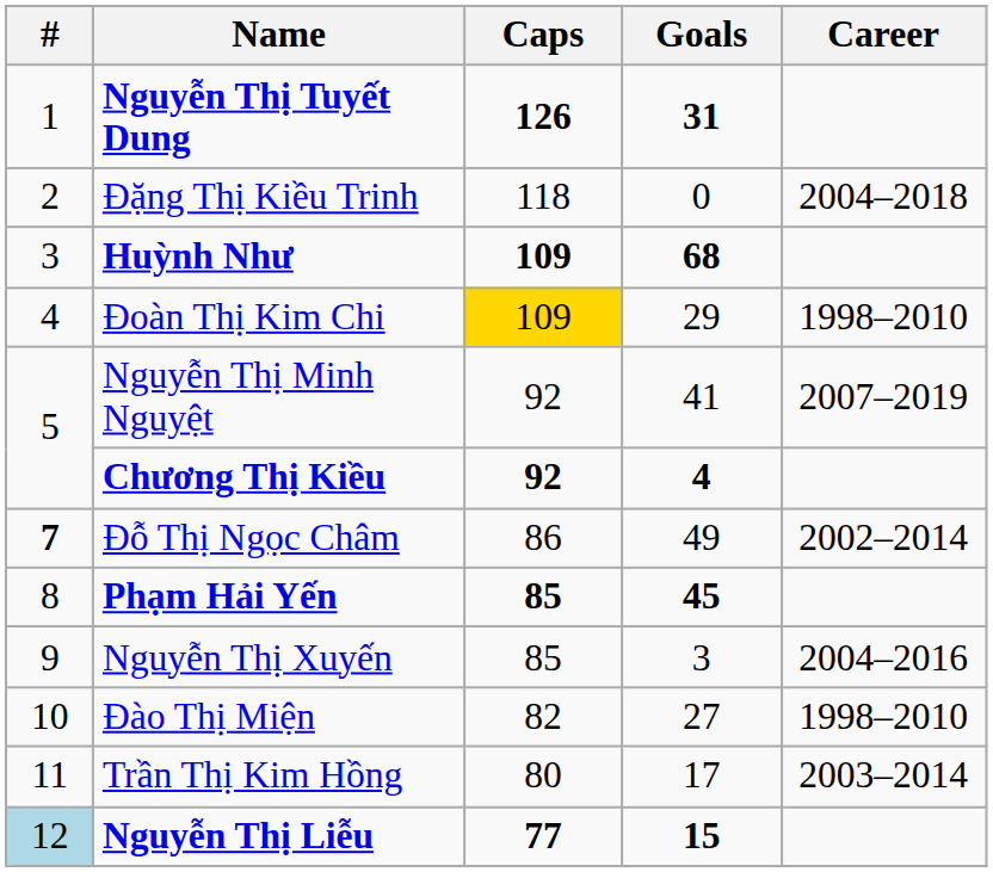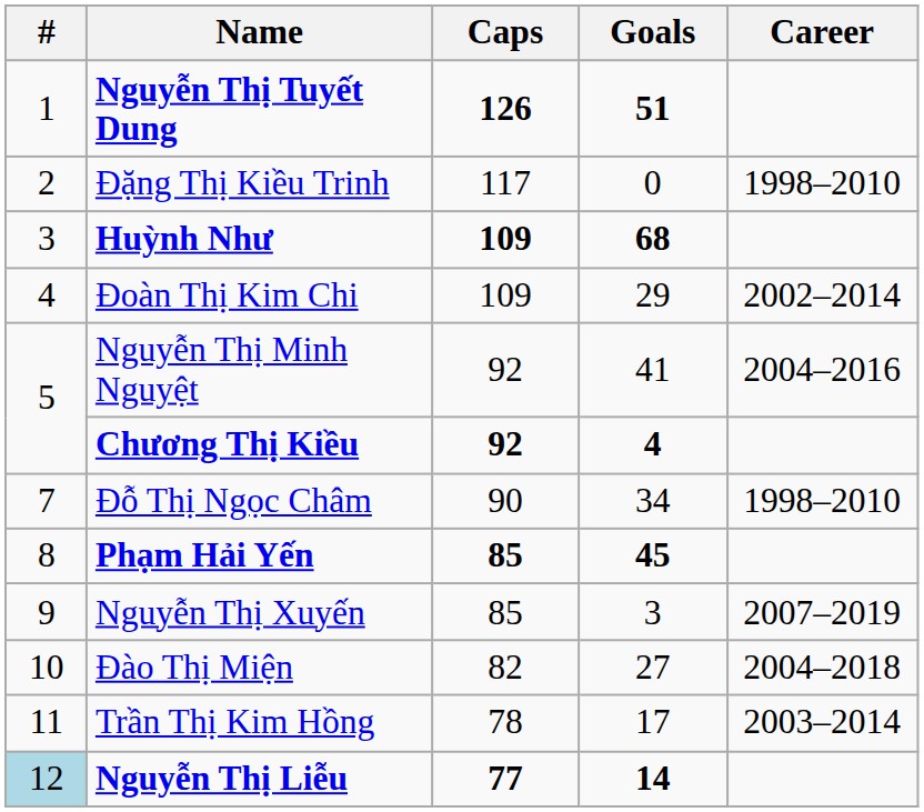 <table class="wikitable sortable" style="text-align:center">
 <tr>
 <th width=30>#</th>
 <th width=150>Name</th>
 <th width=60>Caps</th>
 <th width=60>Goals</th>
 <th width=80>Career</th>
 </tr>
 <tr>
 <td>1</td>
 <td style="text-align:left"><strong><a href='#'>Nguyễn Thị Tuyết Dung</a></strong></td>
 <td><strong>126</strong></td>
-<td><strong>31</strong></td>
+<td><strong>51</strong></td>
 <td></td>
 </tr>
 <tr>
 <td>2</td>
 <td style="text-align:left"><a href='#'>Đặng Thị Kiều Trinh</a></td>
-<td>118</td>
+<td>117</td>
 <td>0</td>
-<td>2004–2018</td>
+<td>1998–2010</td>
 </tr>
 <tr>
 <td>3</td>
 <td style="text-align:left"><strong><a href='#'>Huỳnh Như</a></strong></td>
 <td><strong>109</strong></td>
 <td><strong>68</strong></td>
 <td></td>
 </tr>
 <tr>
 <td>4</td>
 <td style="text-align:left"><a href='#'>Đoàn Thị Kim Chi</a></td>
-<td style="background: gold;">109</td>
+<td>109</td>
 <td>29</td>
-<td>1998–2010</td>
+<td>2002–2014</td>
 </tr>
 <tr>
 <td rowspan=2>5</td>
 <td style="text-align:left"><a href='#'>Nguyễn Thị Minh Nguyệt</a></td>
 <td>92</td>
 <td>41</td>
-<td>2007–2019</td>
+<td>2004–2016</td>
 </tr>
 <tr>
 <td style="text-align:left"><strong><a href='#'>Chương Thị Kiều</a></strong></td>
 <td><strong>92</strong></td>
 <td><strong>4</strong></td>
 <td></td>
 </tr>
 <tr>
-<td><strong>7</strong></td>
+<td>7</td>
 <td style="text-align:left"><a href='#'>Đỗ Thị Ngọc Châm</a></td>
-<td>86</td>
-<td>49</td>
-<td>2002–2014</td>
+<td>90</td>
+<td>34</td>
+<td>1998–2010</td>
 </tr>
 <tr>
 <td>8</td>
 <td style="text-align:left"><strong><a href='#'>Phạm Hải Yến</a></strong></td>
 <td><strong>85</strong></td>
 <td><strong>45</strong></td>
 <td></td>
 </tr>
 <tr>
 <td>9</td>
 <td style="text-align:left"><a href='#'>Nguyễn Thị Xuyến</a></td>
 <td>85</td>
 <td>3</td>
-<td>2004–2016</td>
+<td>2007–2019</td>
 </tr>
 <tr>
 <td>10</td>
 <td style="text-align:left"><a href='#'>Đào Thị Miện</a></td>
 <td>82</td>
 <td>27</td>
-<td>1998–2010</td>
+<td>2004–2018</td>
 </tr>
 <tr>
 <td>11</td>
 <td style="text-align:left"><a href='#'>Trần Thị Kim Hồng</a></td>
-<td>80</td>
+<td>78</td>
 <td>17</td>
 <td>2003–2014</td>
 </tr>
 <tr>
 <td style="background: lightblue;">12</td>
 <td style="text-align:left"><strong> <a href='#'>Nguyễn Thị Liễu</a></strong></td>
 <td><strong>77</strong></td>
-<td><strong>15</strong></td>
+<td><strong>14</strong></td>
 <td></td>
 </tr>
 </table>
